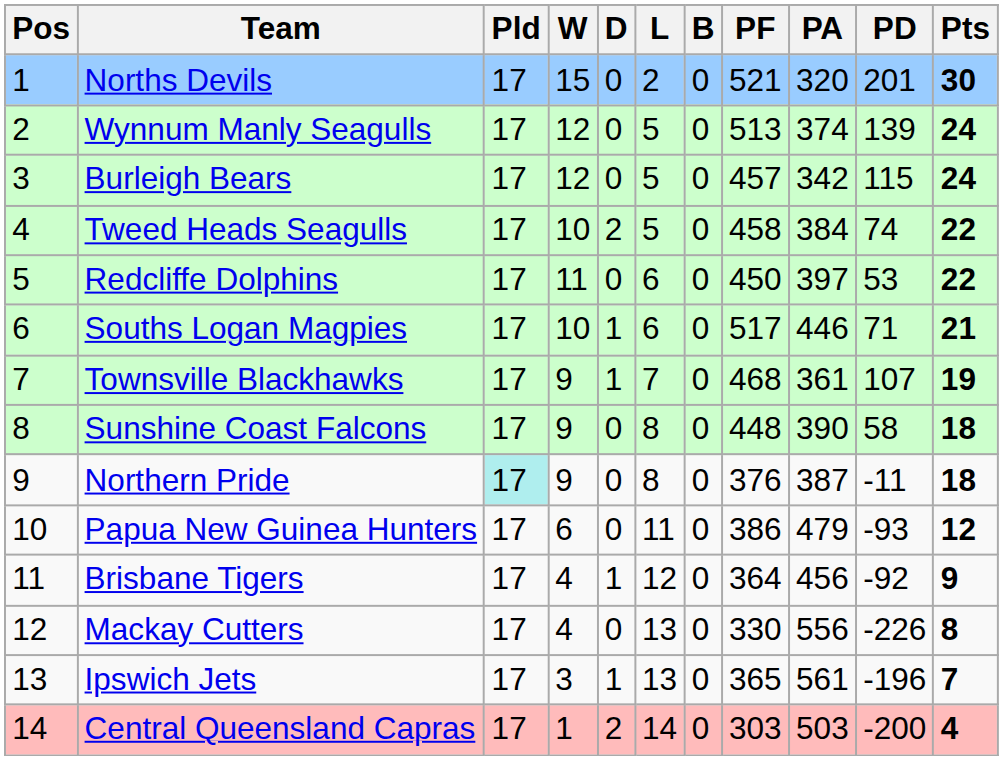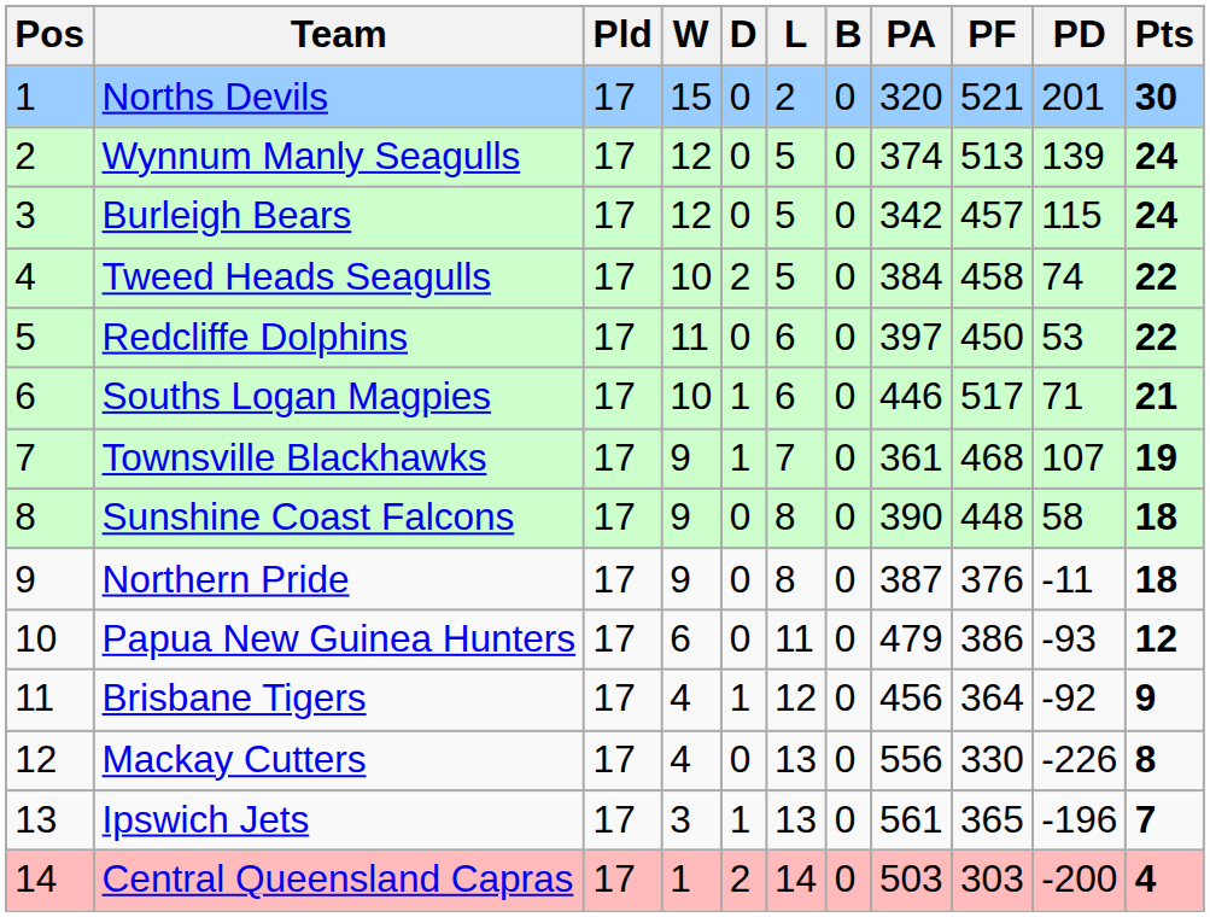 <table class="wikitable">
 <tr>
 <th>Pos</th>
 <th>Team</th>
 <th>Pld</th>
 <th>W</th>
 <th>D</th>
 <th>L</th>
 <th>B</th>
+<th>PA</th>
 <th>PF</th>
-<th>PA</th>
 <th>PD</th>
 <th>Pts</th>
 </tr>
 <tr>
 <td style="background:#9cf;">1</td>
 <td style="background:#9cf;"> <a href='#'>Norths Devils</a></td>
 <td style="background:#9cf;">17</td>
 <td style="background:#9cf;">15</td>
 <td style="background:#9cf;">0</td>
 <td style="background:#9cf;">2</td>
 <td style="background:#9cf;">0</td>
+<td style="background:#9cf;">320</td>
 <td style="background:#9cf;">521</td>
-<td style="background:#9cf;">320</td>
 <td style="background:#9cf;">201</td>
 <td style="background:#9cf;"><strong>30</strong></td>
 </tr>
 <tr>
 <td style="background:#cfc;">2</td>
 <td style="background:#cfc;"> <a href='#'>Wynnum Manly Seagulls</a></td>
 <td style="background:#cfc;">17</td>
 <td style="background:#cfc;">12</td>
 <td style="background:#cfc;">0</td>
 <td style="background:#cfc;">5</td>
 <td style="background:#cfc;">0</td>
+<td style="background:#cfc;">374</td>
 <td style="background:#cfc;">513</td>
-<td style="background:#cfc;">374</td>
 <td style="background:#cfc;">139</td>
 <td style="background:#cfc;"><strong>24</strong></td>
 </tr>
 <tr>
 <td style="background:#cfc;">3</td>
 <td style="background:#cfc;"> <a href='#'>Burleigh Bears</a></td>
 <td style="background:#cfc;">17</td>
 <td style="background:#cfc;">12</td>
 <td style="background:#cfc;">0</td>
 <td style="background:#cfc;">5</td>
 <td style="background:#cfc;">0</td>
+<td style="background:#cfc;">342</td>
 <td style="background:#cfc;">457</td>
-<td style="background:#cfc;">342</td>
 <td style="background:#cfc;">115</td>
 <td style="background:#cfc;"><strong>24</strong></td>
 </tr>
 <tr>
 <td style="background:#cfc;">4</td>
 <td style="background:#cfc;"> <a href='#'>Tweed Heads Seagulls</a></td>
 <td style="background:#cfc;">17</td>
 <td style="background:#cfc;">10</td>
 <td style="background:#cfc;">2</td>
 <td style="background:#cfc;">5</td>
 <td style="background:#cfc;">0</td>
+<td style="background:#cfc;">384</td>
 <td style="background:#cfc;">458</td>
-<td style="background:#cfc;">384</td>
 <td style="background:#cfc;">74</td>
 <td style="background:#cfc;"><strong>22</strong></td>
 </tr>
 <tr>
 <td style="background:#cfc;">5</td>
 <td style="background:#cfc;"> <a href='#'>Redcliffe Dolphins</a></td>
 <td style="background:#cfc;">17</td>
 <td style="background:#cfc;">11</td>
 <td style="background:#cfc;">0</td>
 <td style="background:#cfc;">6</td>
 <td style="background:#cfc;">0</td>
+<td style="background:#cfc;">397</td>
 <td style="background:#cfc;">450</td>
-<td style="background:#cfc;">397</td>
 <td style="background:#cfc;">53</td>
 <td style="background:#cfc;"><strong>22</strong></td>
 </tr>
 <tr>
 <td style="background:#cfc;">6</td>
 <td style="background:#cfc;"> <a href='#'>Souths Logan Magpies</a></td>
 <td style="background:#cfc;">17</td>
 <td style="background:#cfc;">10</td>
 <td style="background:#cfc;">1</td>
 <td style="background:#cfc;">6</td>
 <td style="background:#cfc;">0</td>
+<td style="background:#cfc;">446</td>
 <td style="background:#cfc;">517</td>
-<td style="background:#cfc;">446</td>
 <td style="background:#cfc;">71</td>
 <td style="background:#cfc;"><strong>21</strong></td>
 </tr>
 <tr>
 <td style="background:#cfc;">7</td>
 <td style="background:#cfc;"> <a href='#'>Townsville Blackhawks</a></td>
 <td style="background:#cfc;">17</td>
 <td style="background:#cfc;">9</td>
 <td style="background:#cfc;">1</td>
 <td style="background:#cfc;">7</td>
 <td style="background:#cfc;">0</td>
+<td style="background:#cfc;">361</td>
 <td style="background:#cfc;">468</td>
-<td style="background:#cfc;">361</td>
 <td style="background:#cfc;">107</td>
 <td style="background:#cfc;"><strong>19</strong></td>
 </tr>
 <tr>
 <td style="background:#cfc;">8</td>
 <td style="background:#cfc;"> <a href='#'>Sunshine Coast Falcons</a></td>
 <td style="background:#cfc;">17</td>
 <td style="background:#cfc;">9</td>
 <td style="background:#cfc;">0</td>
 <td style="background:#cfc;">8</td>
 <td style="background:#cfc;">0</td>
+<td style="background:#cfc;">390</td>
 <td style="background:#cfc;">448</td>
-<td style="background:#cfc;">390</td>
 <td style="background:#cfc;">58</td>
 <td style="background:#cfc;"><strong>18</strong></td>
 </tr>
 <tr>
 <td>9</td>
 <td> <a href='#'>Northern Pride</a></td>
-<td style="background: paleturquoise;">17</td>
+<td>17</td>
 <td>9</td>
 <td>0</td>
 <td>8</td>
 <td>0</td>
+<td>387</td>
 <td>376</td>
-<td>387</td>
 <td>-11</td>
 <td><strong>18</strong></td>
 </tr>
 <tr>
 <td>10</td>
 <td> <a href='#'>Papua New Guinea Hunters</a></td>
 <td>17</td>
 <td>6</td>
 <td>0</td>
 <td>11</td>
 <td>0</td>
+<td>479</td>
 <td>386</td>
-<td>479</td>
 <td>-93</td>
 <td><strong>12</strong></td>
 </tr>
 <tr>
 <td>11</td>
 <td> <a href='#'>Brisbane Tigers</a></td>
 <td>17</td>
 <td>4</td>
 <td>1</td>
 <td>12</td>
 <td>0</td>
+<td>456</td>
 <td>364</td>
-<td>456</td>
 <td>-92</td>
 <td><strong>9</strong></td>
 </tr>
 <tr>
 <td>12</td>
 <td> <a href='#'>Mackay Cutters</a></td>
 <td>17</td>
 <td>4</td>
 <td>0</td>
 <td>13</td>
 <td>0</td>
+<td>556</td>
 <td>330</td>
-<td>556</td>
 <td>-226</td>
 <td><strong>8</strong></td>
 </tr>
 <tr>
 <td>13</td>
 <td> <a href='#'>Ipswich Jets</a></td>
 <td>17</td>
 <td>3</td>
 <td>1</td>
 <td>13</td>
 <td>0</td>
+<td>561</td>
 <td>365</td>
-<td>561</td>
 <td>-196</td>
 <td><strong>7</strong></td>
 </tr>
 <tr>
 <td style="background:#fbb;">14</td>
 <td style="background:#fbb;"> <a href='#'>Central Queensland Capras</a></td>
 <td style="background:#fbb;">17</td>
 <td style="background:#fbb;">1</td>
 <td style="background:#fbb;">2</td>
 <td style="background:#fbb;">14</td>
 <td style="background:#fbb;">0</td>
+<td style="background:#fbb;">503</td>
 <td style="background:#fbb;">303</td>
-<td style="background:#fbb;">503</td>
 <td style="background:#fbb;">-200</td>
 <td style="background:#fbb;"><strong>4</strong></td>
 </tr>
 </table>
